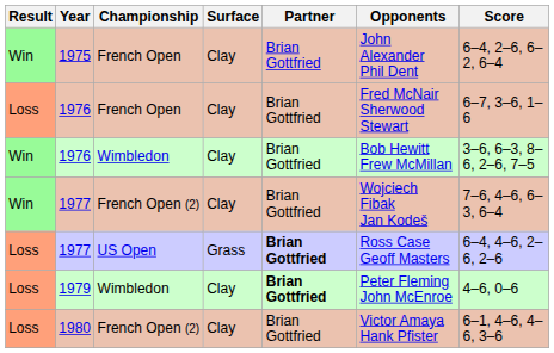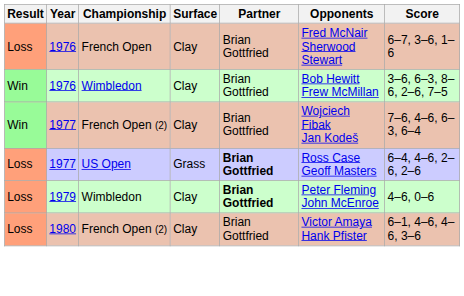 <table class="sortable wikitable">
 <tr>
 <th style="width:40px">Result</th>
 <th style="width:30px">Year</th>
 <th style="width:120px">Championship</th>
 <th style="width:50px">Surface</th>
 <th style="width:140px">Partner</th>
 <th style="width:140px">Opponents</th>
 <th style="width:160px" class="unsortable">Score</th>
-</tr>
-<tr style="background:#ebc2af;">
-<td style="background:#98fb98;">Win</td>
-<td><a href='#'>1975</a></td>
-<td>French Open</td>
-<td>Clay</td>
-<td> <a href='#'>Brian Gottfried</a></td>
-<td> <a href='#'>John Alexander</a><br> <a href='#'>Phil Dent</a></td>
-<td>6–4, 2–6, 6–2, 6–4</td>
 </tr>
 <tr style="background:#ebc2af;">
 <td style="background:#ffa07a;">Loss</td>
 <td><a href='#'>1976</a></td>
 <td>French Open</td>
 <td>Clay</td>
 <td> Brian Gottfried</td>
 <td> <a href='#'>Fred McNair</a><br> <a href='#'>Sherwood Stewart</a></td>
 <td>6–7, 3–6, 1–6</td>
 </tr>
 <tr style="background:#ccffcc;">
 <td style="background:#98fb98;">Win</td>
 <td><a href='#'>1976</a></td>
 <td><a href='#'>Wimbledon</a></td>
 <td>Clay</td>
 <td> Brian Gottfried</td>
 <td> <a href='#'>Bob Hewitt</a><br> <a href='#'>Frew McMillan</a></td>
 <td>3–6, 6–3, 8–6, 2–6, 7–5</td>
 </tr>
 <tr style="background:#ebc2af;">
 <td style="background:#98fb98;">Win</td>
 <td><a href='#'>1977</a></td>
 <td>French Open <small>(2)</small></td>
 <td>Clay</td>
 <td> Brian Gottfried</td>
 <td> <a href='#'>Wojciech Fibak</a><br> <a href='#'>Jan Kodeš</a></td>
 <td>7–6, 4–6, 6–3, 6–4</td>
 </tr>
 <tr style="background:#ccccff;">
 <td style="background:#ffa07a;">Loss</td>
 <td><a href='#'>1977</a></td>
 <td><a href='#'>US Open</a></td>
 <td>Grass</td>
 <td><strong> Brian Gottfried</strong></td>
 <td> <a href='#'>Ross Case</a><br> <a href='#'>Geoff Masters</a></td>
 <td>6–4, 4–6, 2–6, 2–6</td>
 </tr>
 <tr style="background:#ccffcc;">
 <td style="background:#ffa07a;">Loss</td>
 <td><a href='#'>1979</a></td>
 <td>Wimbledon</td>
 <td>Clay</td>
 <td><strong> Brian Gottfried</strong></td>
 <td> <a href='#'>Peter Fleming</a><br> <a href='#'>John McEnroe</a></td>
 <td>4–6, 0–6</td>
 </tr>
 <tr style="background:#ebc2af;">
 <td style="background:#ffa07a;">Loss</td>
 <td><a href='#'>1980</a></td>
 <td>French Open <small>(2)</small></td>
 <td>Clay</td>
 <td> Brian Gottfried</td>
 <td> <a href='#'>Victor Amaya</a><br> <a href='#'>Hank Pfister</a></td>
 <td>6–1, 4–6, 4–6, 3–6</td>
 </tr>
 </table>
